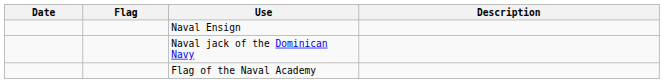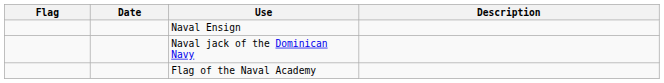 <table class="wikitable" style="background:#f9f9f9">
 <tr>
+<th width="110">Flag</th>
 <th width="100">Date</th>
-<th width="110">Flag</th>
 <th width="250">Use</th>
 <th width="400">Description</th>
 </tr>
 <tr>
 <td></td>
 <td></td>
 <td>Naval Ensign</td>
 <td></td>
 </tr>
 <tr>
 <td></td>
 <td></td>
 <td>Naval jack of the <a href='#'>Dominican Navy</a></td>
 <td></td>
 </tr>
 <tr>
 <td></td>
 <td></td>
 <td>Flag of the Naval Academy</td>
 <td></td>
 </tr>
 </table>
